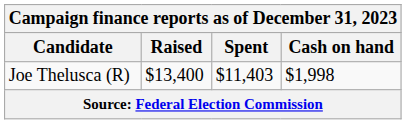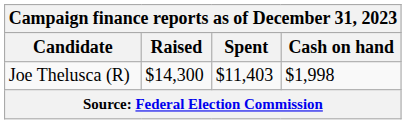 <table class="wikitable sortable">
 <tr>
 <th colspan=4>Campaign finance reports as of December 31, 2023</th>
 </tr>
 <tr style="text-align:center;">
 <th>Candidate</th>
 <th>Raised</th>
 <th>Spent</th>
 <th>Cash on hand</th>
 </tr>
 <tr>
 <td>Joe Thelusca (R)</td>
-<td>$13,400</td>
+<td>$14,300</td>
 <td>$11,403</td>
 <td>$1,998</td>
 </tr>
 <tr>
 <th colspan="4"><small>Source: <a href='#'>Federal Election Commission</a></small></th>
 </tr>
 </table>
